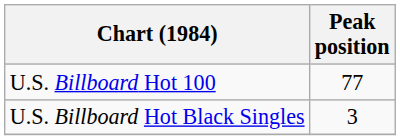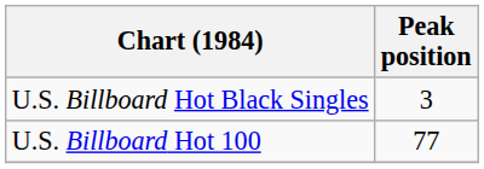 <table class="wikitable">
 <tr>
 <th>Chart (1984)</th>
 <th>Peak<br>position</th>
 </tr>
 <tr>
+<td>U.S. <em>Billboard</em> <a href='#'>Hot Black Singles</a></td>
+<td align="center">3</td>
+</tr>
+<tr>
 <td>U.S. <a href='#'><em>Billboard</em> Hot 100</a></td>
 <td align="center">77</td>
 </tr>
 <tr>
-<td>U.S. <em>Billboard</em> <a href='#'>Hot Black Singles</a></td>
-<td align="center">3</td>
-</tr>
-<tr>
 </tr>
 </table>
